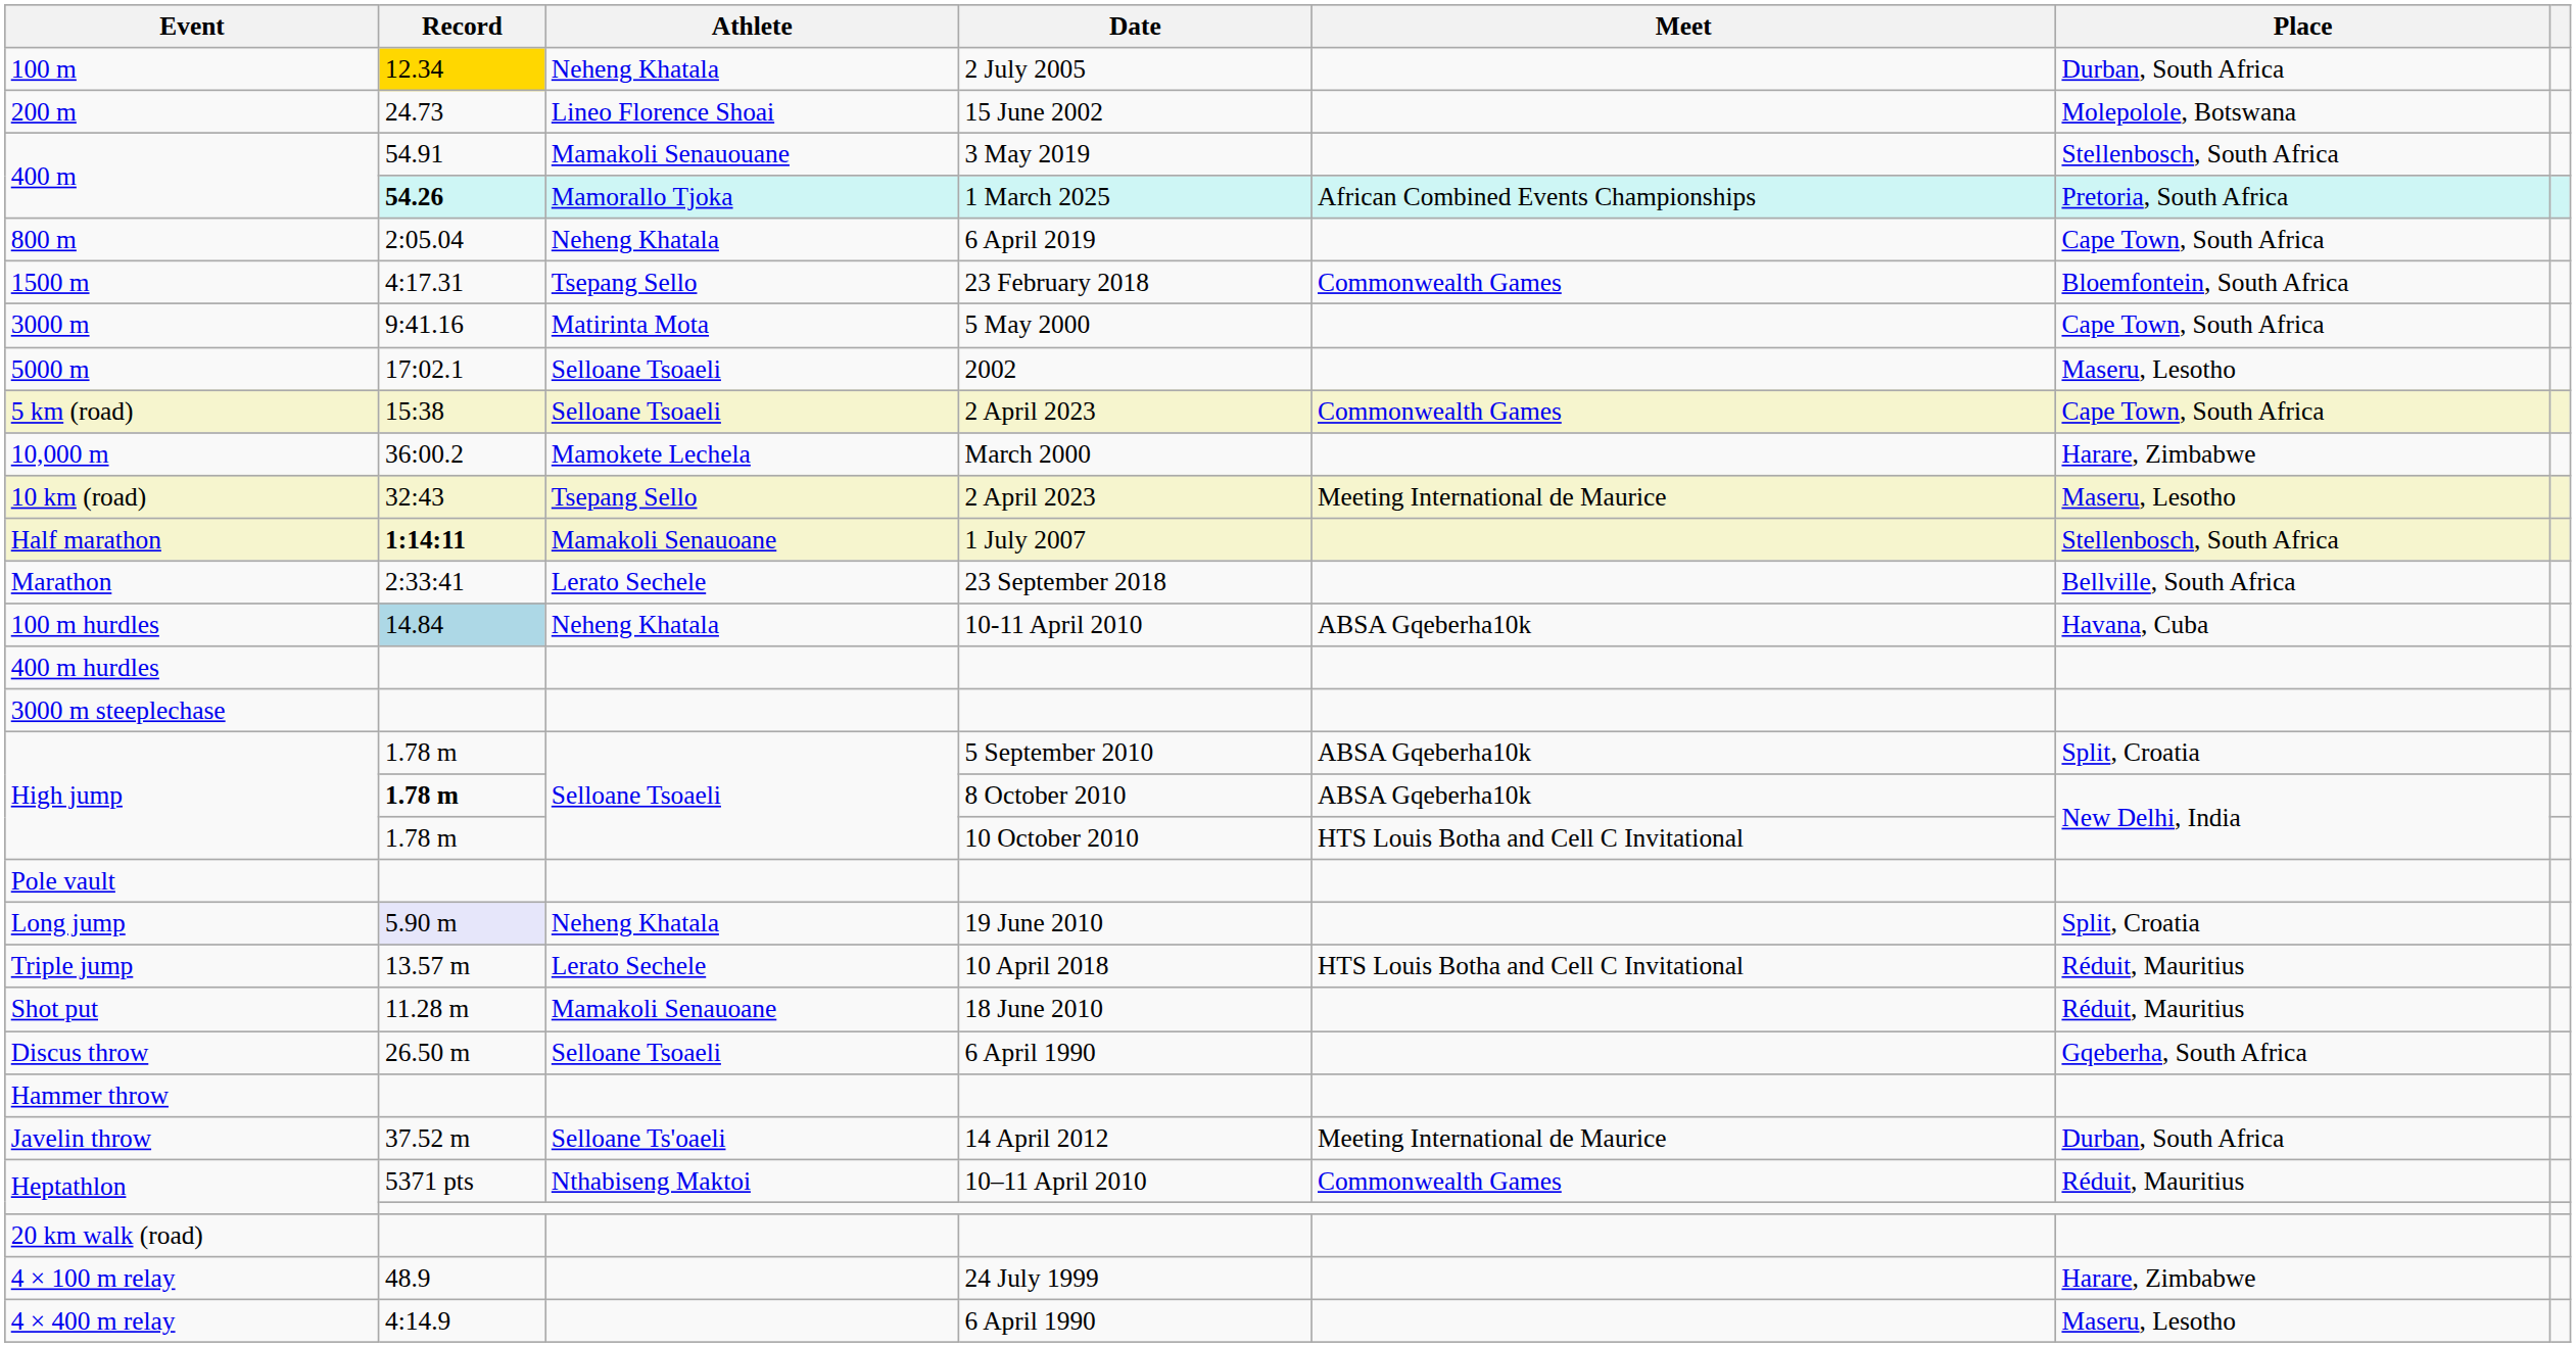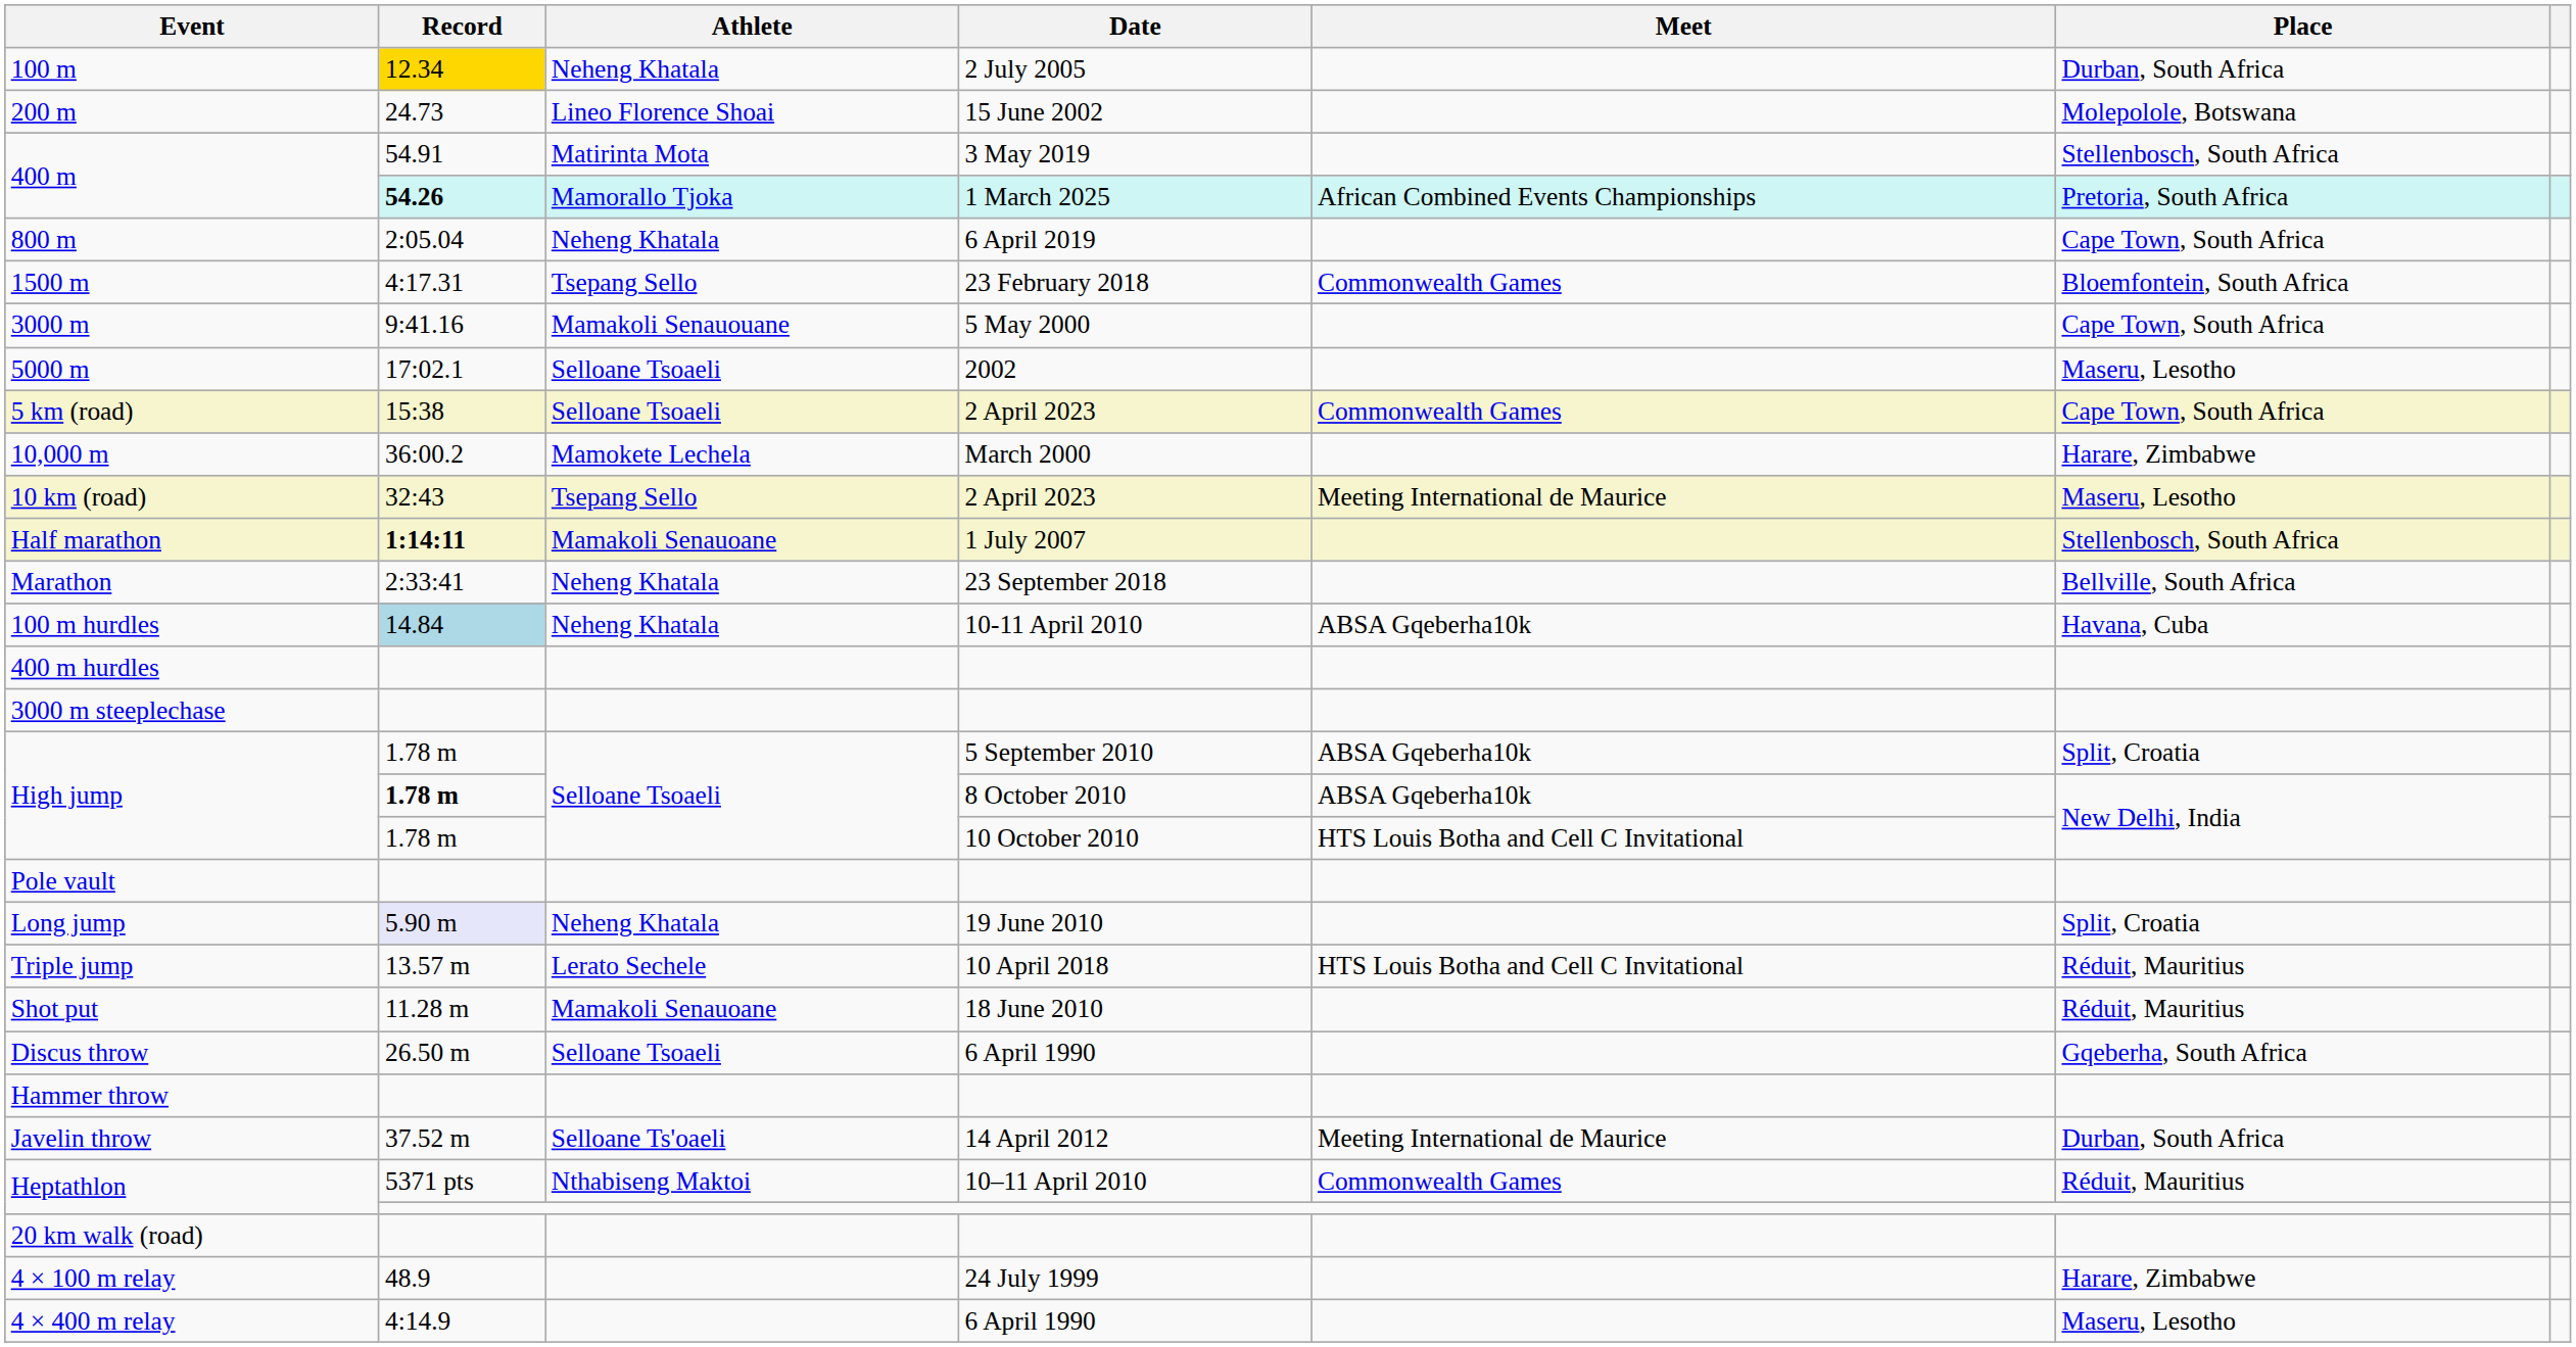 <table class="wikitable" style="font-size:95%; width: 95%;">
 <tr>
 <th>Event</th>
 <th>Record</th>
 <th>Athlete</th>
 <th>Date</th>
 <th>Meet</th>
 <th>Place</th>
 <th></th>
 </tr>
 <tr>
 <td><a href='#'>100 m</a></td>
 <td style="background: gold;">12.34</td>
 <td><a href='#'>Neheng Khatala</a></td>
 <td>2 July 2005</td>
 <td></td>
 <td><a href='#'>Durban</a>, South Africa</td>
 <td></td>
 </tr>
 <tr>
 <td><a href='#'>200 m</a></td>
 <td>24.73</td>
 <td><a href='#'>Lineo Florence Shoai</a></td>
 <td>15 June 2002</td>
 <td></td>
 <td><a href='#'>Molepolole</a>, Botswana</td>
 <td></td>
 </tr>
 <tr>
 <td rowspan=2><a href='#'>400 m</a></td>
 <td>54.91</td>
-<td><a href='#'>Mamakoli Senauouane</a></td>
+<td><a href='#'>Matirinta Mota</a></td>
 <td>3 May 2019</td>
 <td></td>
 <td><a href='#'>Stellenbosch</a>, South Africa</td>
 <td></td>
 </tr>
 <tr bgcolor=#CEF6F5>
 <td><strong>54.26</strong></td>
 <td><a href='#'>Mamorallo Tjoka</a></td>
 <td>1 March 2025</td>
 <td>African Combined Events Championships</td>
 <td><a href='#'>Pretoria</a>, South Africa</td>
 <td></td>
 </tr>
 <tr>
 <td><a href='#'>800 m</a></td>
 <td>2:05.04</td>
 <td><a href='#'>Neheng Khatala</a></td>
 <td>6 April 2019</td>
 <td></td>
 <td><a href='#'>Cape Town</a>, South Africa</td>
 <td></td>
 </tr>
 <tr>
 <td><a href='#'>1500 m</a></td>
 <td>4:17.31</td>
 <td><a href='#'>Tsepang Sello</a></td>
 <td>23 February 2018</td>
 <td><a href='#'>Commonwealth Games</a></td>
 <td><a href='#'>Bloemfontein</a>, South Africa</td>
 <td></td>
 </tr>
 <tr>
 <td><a href='#'>3000 m</a></td>
 <td>9:41.16</td>
-<td><a href='#'>Matirinta Mota</a></td>
+<td><a href='#'>Mamakoli Senauouane</a></td>
 <td>5 May 2000</td>
 <td></td>
 <td><a href='#'>Cape Town</a>, South Africa</td>
 <td></td>
 </tr>
 <tr>
 <td><a href='#'>5000 m</a></td>
 <td>17:02.1</td>
 <td><a href='#'>Selloane Tsoaeli</a></td>
 <td>2002</td>
 <td></td>
 <td><a href='#'>Maseru</a>, Lesotho</td>
 <td></td>
 </tr>
 <tr style="background:#f6F5CE;">
 <td><a href='#'>5 km</a> (road)</td>
 <td>15:38</td>
 <td><a href='#'>Selloane Tsoaeli</a></td>
 <td>2 April 2023</td>
 <td><a href='#'>Commonwealth Games</a></td>
 <td><a href='#'>Cape Town</a>, South Africa</td>
 <td></td>
 </tr>
 <tr>
 <td><a href='#'>10,000 m</a></td>
 <td>36:00.2</td>
 <td><a href='#'>Mamokete Lechela</a></td>
 <td>March 2000</td>
 <td></td>
 <td><a href='#'>Harare</a>, Zimbabwe</td>
 <td></td>
 </tr>
 <tr style="background:#f6F5CE;">
 <td><a href='#'>10 km</a> (road)</td>
 <td>32:43</td>
 <td><a href='#'>Tsepang Sello</a></td>
 <td>2 April 2023</td>
 <td>Meeting International de Maurice</td>
 <td><a href='#'>Maseru</a>, Lesotho</td>
 <td></td>
 </tr>
 <tr style="background:#f6F5CE;">
 <td><a href='#'>Half marathon</a></td>
 <td><strong>1:14:11</strong></td>
 <td><a href='#'>Mamakoli Senauoane</a></td>
 <td>1 July 2007</td>
 <td></td>
 <td><a href='#'>Stellenbosch</a>, South Africa</td>
 <td></td>
 </tr>
 <tr>
 <td><a href='#'>Marathon</a></td>
 <td>2:33:41</td>
-<td><a href='#'>Lerato Sechele</a></td>
+<td><a href='#'>Neheng Khatala</a></td>
 <td>23 September 2018</td>
 <td></td>
 <td><a href='#'>Bellville</a>, South Africa</td>
 <td></td>
 </tr>
 <tr>
 <td><a href='#'>100 m hurdles</a></td>
 <td style="background: lightblue;">14.84</td>
 <td><a href='#'>Neheng Khatala</a></td>
 <td>10-11 April 2010</td>
 <td>ABSA Gqeberha10k</td>
 <td><a href='#'>Havana</a>, Cuba</td>
 <td></td>
 </tr>
 <tr>
 <td><a href='#'>400 m hurdles</a></td>
 <td></td>
 <td></td>
 <td></td>
 <td></td>
 <td></td>
 <td></td>
 </tr>
 <tr>
 <td><a href='#'>3000 m steeplechase</a></td>
 <td></td>
 <td></td>
 <td></td>
 <td></td>
 <td></td>
 <td></td>
 </tr>
 <tr>
 <td rowspan=3><a href='#'>High jump</a></td>
 <td>1.78 m</td>
 <td rowspan=3><a href='#'>Selloane Tsoaeli</a></td>
 <td>5 September 2010</td>
 <td>ABSA Gqeberha10k</td>
 <td><a href='#'>Split</a>, Croatia</td>
 <td></td>
 </tr>
 <tr>
 <td><strong>1.78 m</strong></td>
 <td>8 October 2010</td>
 <td>ABSA Gqeberha10k</td>
 <td rowspan=2><a href='#'>New Delhi</a>, India</td>
 <td></td>
 </tr>
 <tr>
 <td>1.78 m</td>
 <td>10 October 2010</td>
 <td>HTS Louis Botha and Cell C Invitational</td>
 <td></td>
 </tr>
 <tr>
 <td><a href='#'>Pole vault</a></td>
 <td></td>
 <td></td>
 <td></td>
 <td></td>
 <td></td>
 <td></td>
 </tr>
 <tr>
 <td><a href='#'>Long jump</a></td>
 <td style="background: lavender;">5.90 m</td>
 <td><a href='#'>Neheng Khatala</a></td>
 <td>19 June 2010</td>
 <td></td>
 <td><a href='#'>Split</a>, Croatia</td>
 <td></td>
 </tr>
 <tr>
 <td><a href='#'>Triple jump</a></td>
 <td>13.57 m </td>
 <td><a href='#'>Lerato Sechele</a></td>
 <td>10 April 2018</td>
 <td>HTS Louis Botha and Cell C Invitational</td>
 <td><a href='#'>Réduit</a>, Mauritius</td>
 <td></td>
 </tr>
 <tr>
 <td><a href='#'>Shot put</a></td>
 <td>11.28 m</td>
 <td><a href='#'>Mamakoli Senauoane</a></td>
 <td>18 June 2010</td>
 <td></td>
 <td><a href='#'>Réduit</a>, Mauritius</td>
 <td></td>
 </tr>
 <tr>
 <td><a href='#'>Discus throw</a></td>
 <td>26.50 m</td>
 <td><a href='#'>Selloane Tsoaeli</a></td>
 <td>6 April 1990</td>
 <td></td>
 <td><a href='#'>Gqeberha</a>, South Africa</td>
 <td></td>
 </tr>
 <tr>
 <td><a href='#'>Hammer throw</a></td>
 <td></td>
 <td></td>
 <td></td>
 <td></td>
 <td></td>
 <td></td>
 </tr>
 <tr>
 <td><a href='#'>Javelin throw</a></td>
 <td>37.52 m</td>
 <td><a href='#'>Selloane Ts'oaeli</a></td>
 <td>14 April 2012</td>
 <td>Meeting International de Maurice</td>
 <td><a href='#'>Durban</a>, South Africa</td>
 <td></td>
 </tr>
 <tr>
 <td rowspan=2><a href='#'>Heptathlon</a></td>
 <td>5371 pts</td>
 <td><a href='#'>Nthabiseng Maktoi</a></td>
 <td>10–11 April 2010</td>
 <td><a href='#'>Commonwealth Games</a></td>
 <td><a href='#'>Réduit</a>, Mauritius</td>
 <td></td>
 </tr>
 <tr>
 <td colspan=5></td>
 <td></td>
 </tr>
 <tr>
 <td><a href='#'>20 km walk</a> (road)</td>
 <td></td>
 <td></td>
 <td></td>
 <td></td>
 <td></td>
 <td></td>
 </tr>
 <tr>
 <td><a href='#'>4 × 100 m relay</a></td>
 <td>48.9 </td>
 <td></td>
 <td>24 July 1999</td>
 <td></td>
 <td><a href='#'>Harare</a>, Zimbabwe</td>
 <td></td>
 </tr>
 <tr>
 <td><a href='#'>4 × 400 m relay</a></td>
 <td>4:14.9 </td>
 <td></td>
 <td>6 April 1990</td>
 <td></td>
 <td><a href='#'>Maseru</a>, Lesotho</td>
 <td></td>
 </tr>
 </table>
